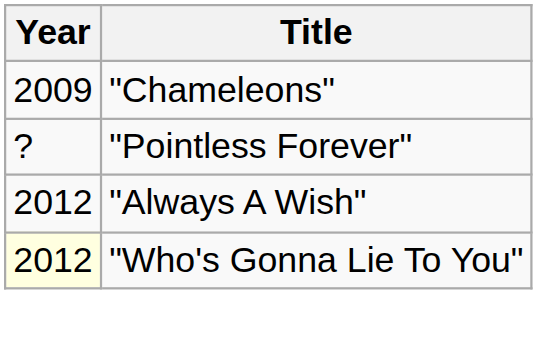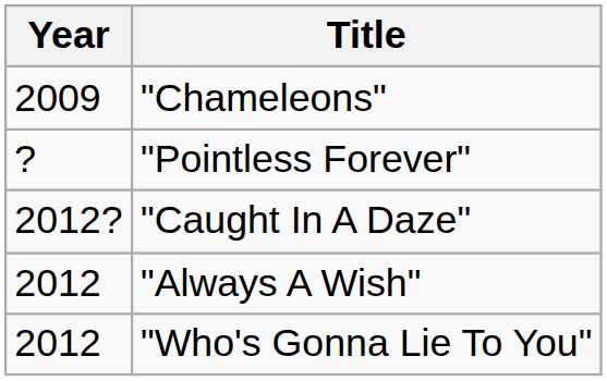 <table class="wikitable">
 <tr>
 <th>Year</th>
 <th>Title</th>
 </tr>
 <tr>
 <td>2009</td>
 <td>"Chameleons"</td>
 </tr>
 <tr>
 <td>?</td>
 <td>"Pointless Forever"</td>
 </tr>
 <tr>
+<td>2012?</td>
+<td>"Caught In A Daze"</td>
+</tr>
+<tr>
 <td>2012</td>
 <td>"Always A Wish"</td>
 </tr>
 <tr>
-<td style="background: lightyellow;">2012</td>
+<td>2012</td>
 <td>"Who's Gonna Lie To You"</td>
 </tr>
 </table>
